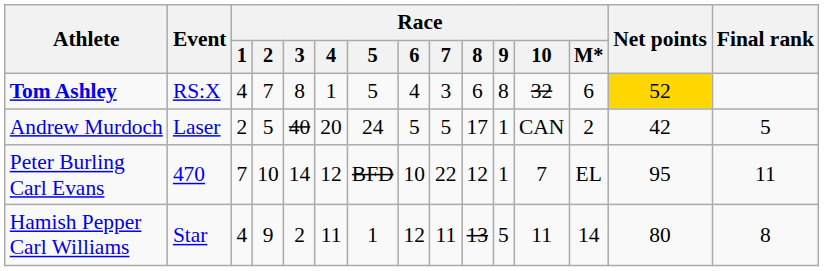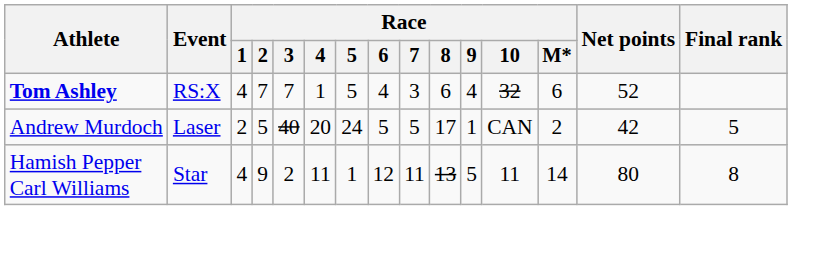 <table class="wikitable" style="font-size:90%">
 <tr>
 <th rowspan=2>Athlete</th>
 <th rowspan=2>Event</th>
 <th colspan=11>Race</th>
 <th rowspan=2>Net points</th>
 <th rowspan=2>Final rank</th>
 </tr>
 <tr style="font-size:95%">
 <th>1</th>
 <th>2</th>
 <th>3</th>
 <th>4</th>
 <th>5</th>
 <th>6</th>
 <th>7</th>
 <th>8</th>
 <th>9</th>
 <th>10</th>
 <th>M*</th>
 </tr>
 <tr align=center>
 <td align=left><strong><a href='#'>Tom Ashley</a></strong></td>
 <td align=left><a href='#'>RS:X</a></td>
 <td>4</td>
 <td>7</td>
-<td>8</td>
+<td>7</td>
 <td>1</td>
 <td>5</td>
 <td>4</td>
 <td>3</td>
 <td>6</td>
-<td>8</td>
+<td>4</td>
 <td><s>32</s></td>
 <td>6</td>
-<td style="background: gold;">52</td>
+<td>52</td>
 <td></td>
 </tr>
 <tr align=center>
 <td align=left><a href='#'>Andrew Murdoch</a></td>
 <td align=left><a href='#'>Laser</a></td>
 <td>2</td>
 <td>5</td>
 <td><s>40</s></td>
 <td>20</td>
 <td>24</td>
 <td>5</td>
 <td>5</td>
 <td>17</td>
 <td>1</td>
 <td>CAN</td>
 <td>2</td>
 <td>42</td>
 <td>5</td>
 </tr>
 <tr align=center>
-<td align=left><a href='#'>Peter Burling</a> <br> <a href='#'>Carl Evans</a></td>
-<td align=left><a href='#'>470</a></td>
-<td>7</td>
-<td>10</td>
-<td>14</td>
-<td>12</td>
-<td><s>BFD</s></td>
-<td>10</td>
-<td>22</td>
-<td>12</td>
-<td>1</td>
-<td>7</td>
-<td>EL</td>
-<td>95</td>
-<td>11</td>
-</tr>
-<tr align=center>
 <td align=left><a href='#'>Hamish Pepper</a> <br> <a href='#'>Carl Williams</a></td>
 <td align=left><a href='#'>Star</a></td>
 <td>4</td>
 <td>9</td>
 <td>2</td>
 <td>11</td>
 <td>1</td>
 <td>12</td>
 <td>11</td>
 <td><s>13</s></td>
 <td>5</td>
 <td>11</td>
 <td>14</td>
 <td>80</td>
 <td>8</td>
 </tr>
 </table>
